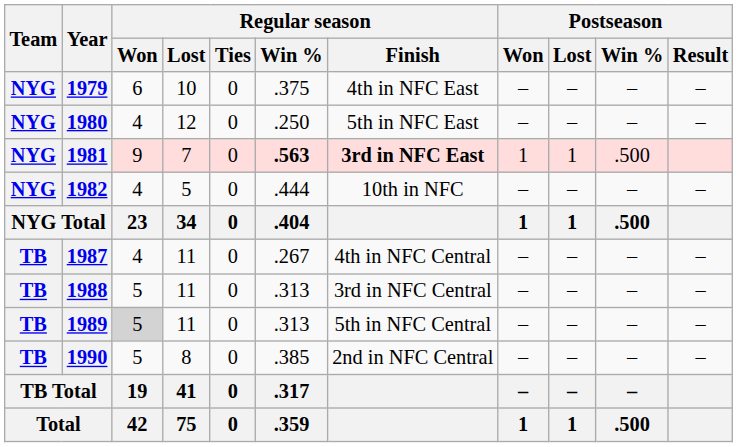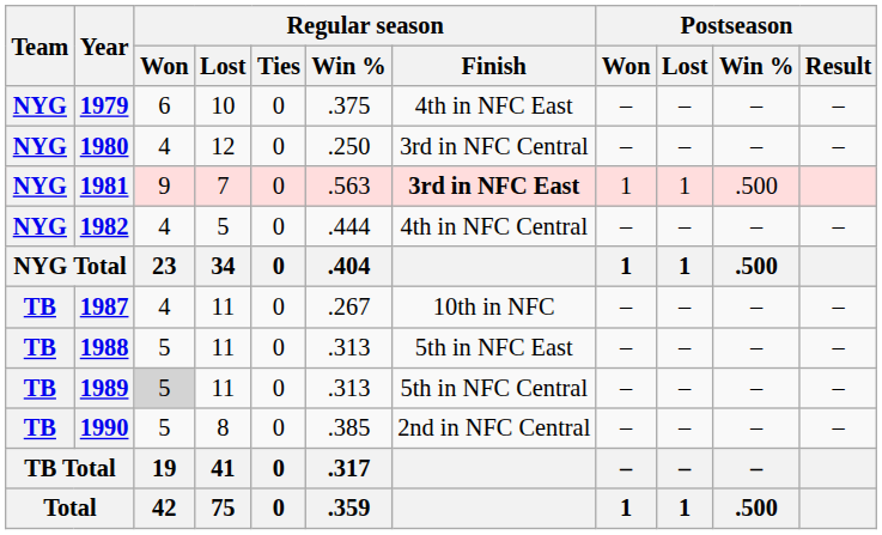 <table class="wikitable" style="font-size: 95%; text-align:center;">
 <tr>
 <th rowspan="2">Team</th>
 <th rowspan="2">Year</th>
 <th colspan="5">Regular season</th>
 <th colspan="4">Postseason</th>
 </tr>
 <tr>
 <th>Won</th>
 <th>Lost</th>
 <th>Ties</th>
 <th>Win %</th>
 <th>Finish</th>
 <th>Won</th>
 <th>Lost</th>
 <th>Win %</th>
 <th>Result</th>
 </tr>
 <tr>
 <th><a href='#'>NYG</a></th>
 <th><a href='#'>1979</a></th>
 <td>6</td>
 <td>10</td>
 <td>0</td>
 <td>.375</td>
 <td>4th in NFC East</td>
 <td>–</td>
 <td>–</td>
 <td>–</td>
 <td>–</td>
 </tr>
 <tr>
 <th><a href='#'>NYG</a></th>
 <th><a href='#'>1980</a></th>
 <td>4</td>
 <td>12</td>
 <td>0</td>
 <td>.250</td>
-<td>5th in NFC East</td>
+<td>3rd in NFC Central</td>
 <td>–</td>
 <td>–</td>
 <td>–</td>
 <td>–</td>
 </tr>
 <tr style="background:#fdd;">
 <th><a href='#'>NYG</a></th>
 <th><a href='#'>1981</a></th>
 <td>9</td>
 <td>7</td>
 <td>0</td>
-<td><strong>.563</strong></td>
+<td>.563</td>
 <td><strong>3rd in NFC East</strong></td>
 <td>1</td>
 <td>1</td>
 <td>.500</td>
 <td></td>
 </tr>
 <tr>
 <th><a href='#'>NYG</a></th>
 <th><a href='#'>1982</a></th>
 <td>4</td>
 <td>5</td>
 <td>0</td>
 <td>.444</td>
-<td>10th in NFC</td>
+<td>4th in NFC Central</td>
 <td>–</td>
 <td>–</td>
 <td>–</td>
 <td>–</td>
 </tr>
 <tr>
 <th colspan="2">NYG Total</th>
 <th>23</th>
 <th>34</th>
 <th>0</th>
 <th>.404</th>
 <th></th>
 <th>1</th>
 <th>1</th>
 <th>.500</th>
 <th></th>
 </tr>
 <tr>
 <th><a href='#'>TB</a></th>
 <th><a href='#'>1987</a></th>
 <td>4</td>
 <td>11</td>
 <td>0</td>
 <td>.267</td>
-<td>4th in NFC Central</td>
+<td>10th in NFC</td>
 <td>–</td>
 <td>–</td>
 <td>–</td>
 <td>–</td>
 </tr>
 <tr>
 <th><a href='#'>TB</a></th>
 <th><a href='#'>1988</a></th>
 <td>5</td>
 <td>11</td>
 <td>0</td>
 <td>.313</td>
-<td>3rd in NFC Central</td>
+<td>5th in NFC East</td>
 <td>–</td>
 <td>–</td>
 <td>–</td>
 <td>–</td>
 </tr>
 <tr>
 <th><a href='#'>TB</a></th>
 <th><a href='#'>1989</a></th>
 <td style="background: lightgrey;">5</td>
 <td>11</td>
 <td>0</td>
 <td>.313</td>
 <td>5th in NFC Central</td>
 <td>–</td>
 <td>–</td>
 <td>–</td>
 <td>–</td>
 </tr>
 <tr>
 <th><a href='#'>TB</a></th>
 <th><a href='#'>1990</a></th>
 <td>5</td>
 <td>8</td>
 <td>0</td>
 <td>.385</td>
 <td>2nd in NFC Central</td>
 <td>–</td>
 <td>–</td>
 <td>–</td>
 <td>–</td>
 </tr>
 <tr>
 <th colspan="2">TB Total</th>
 <th>19</th>
 <th>41</th>
 <th>0</th>
 <th>.317</th>
 <th></th>
 <th>–</th>
 <th>–</th>
 <th>–</th>
 <th></th>
 </tr>
 <tr>
 <th colspan="2">Total</th>
 <th>42</th>
 <th>75</th>
 <th>0</th>
 <th>.359</th>
 <th></th>
 <th>1</th>
 <th>1</th>
 <th>.500</th>
 <th></th>
 </tr>
 </table>
